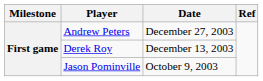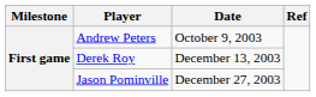 <table class="wikitable">
 <tr>
 <th scope="col">Milestone</th>
 <th scope="col">Player</th>
 <th scope="col">Date</th>
 <th scope="col">Ref</th>
 </tr>
 <tr>
 <th rowspan=3>First game</th>
 <td><a href='#'>Andrew Peters</a></td>
-<td>December 27, 2003</td>
+<td>October 9, 2003</td>
 <td rowspan=3></td>
 </tr>
 <tr>
 <td><a href='#'>Derek Roy</a></td>
 <td>December 13, 2003</td>
 </tr>
 <tr>
 <td><a href='#'>Jason Pominville</a></td>
-<td>October 9, 2003</td>
+<td>December 27, 2003</td>
 </tr>
 </table>
